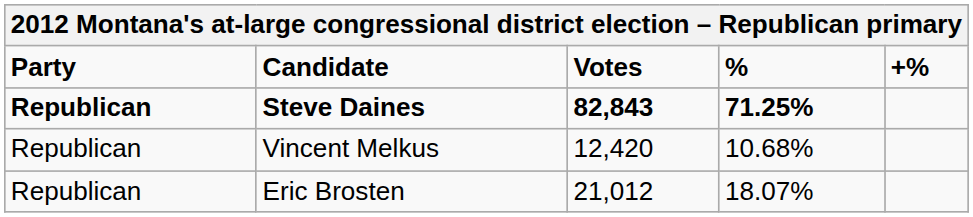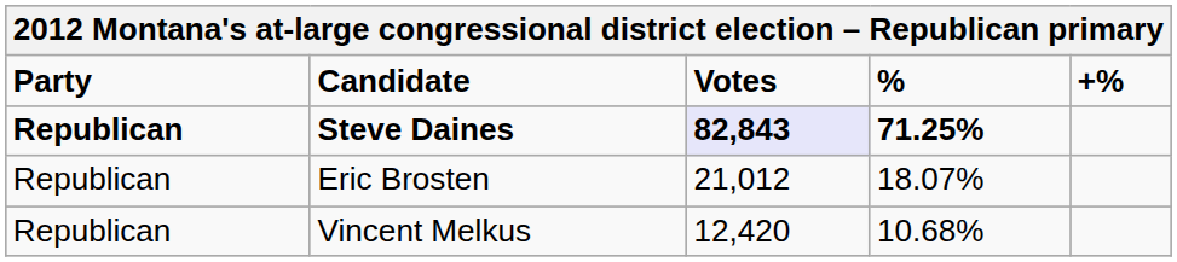 <table class="wikitable">
 <tr>
 <th colspan="5">2012 Montana's at-large congressional district election – Republican primary</th>
 </tr>
 <tr>
 <td><strong>Party</strong></td>
 <td><strong>Candidate</strong></td>
 <td><strong>Votes</strong></td>
 <td><strong>%</strong></td>
 <td><strong>+%</strong></td>
 </tr>
 <tr>
 <td><strong>Republican</strong></td>
 <td><strong>Steve Daines</strong></td>
-<td><strong>82,843</strong></td>
+<td style="background: lavender;"><strong>82,843</strong></td>
 <td><strong>71.25%</strong></td>
+<td></td>
+</tr>
+<tr>
+<td>Republican</td>
+<td>Eric Brosten</td>
+<td>21,012</td>
+<td>18.07%</td>
 <td></td>
 </tr>
 <tr>
 <td>Republican</td>
 <td>Vincent Melkus</td>
 <td>12,420</td>
 <td>10.68%</td>
 <td></td>
 </tr>
-<tr>
-<td>Republican</td>
-<td>Eric Brosten</td>
-<td>21,012</td>
-<td>18.07%</td>
-<td></td>
-</tr>
 </table>
